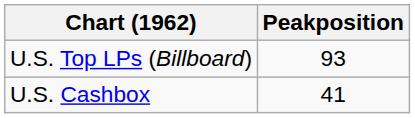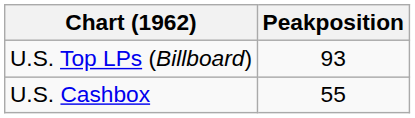 <table class="wikitable">
 <tr>
 <th>Chart (1962)</th>
 <th>Peakposition</th>
 </tr>
 <tr>
 <td>U.S. <a href='#'>Top LPs</a> (<em>Billboard</em>)</td>
 <td align="center">93</td>
 </tr>
 <tr>
 <td>U.S. <a href='#'>Cashbox</a></td>
-<td align="center">41</td>
+<td align="center">55</td>
 </tr>
 </table>
